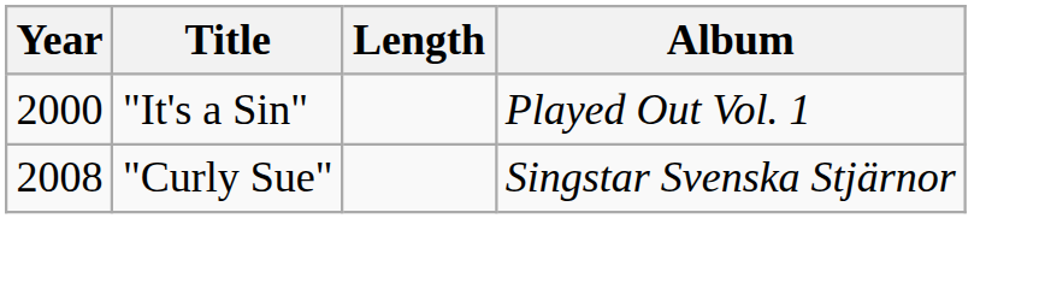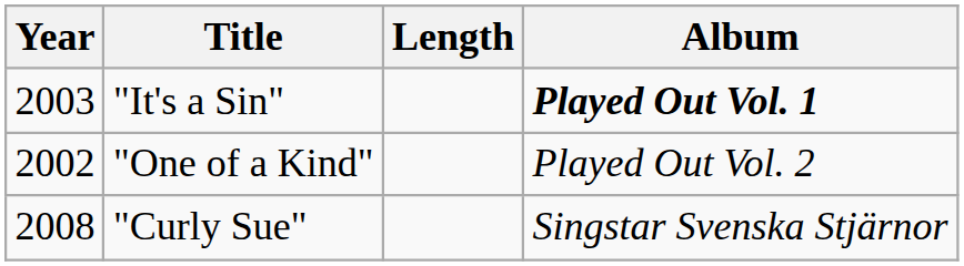 <table class="wikitable">
 <tr>
 <th>Year</th>
 <th>Title</th>
 <th>Length</th>
 <th>Album</th>
 </tr>
 <tr>
-<td>2000</td>
+<td>2003</td>
 <td>"It's a Sin"</td>
 <td></td>
-<td><em>Played Out Vol. 1</em></td>
+<td><strong><em>Played Out Vol. 1</em></strong></td>
+</tr>
+<tr>
+<td>2002</td>
+<td>"One of a Kind"</td>
+<td></td>
+<td><em>Played Out Vol. 2</em></td>
 </tr>
 <tr>
 <td>2008</td>
 <td>"Curly Sue"</td>
 <td></td>
 <td><em>Singstar Svenska Stjärnor</em></td>
 </tr>
 </table>
